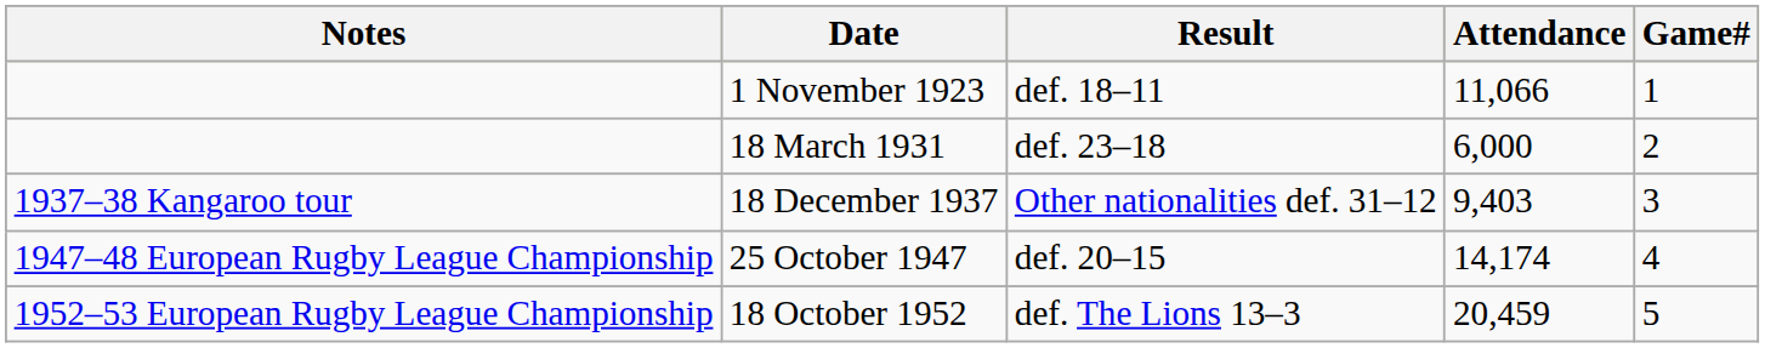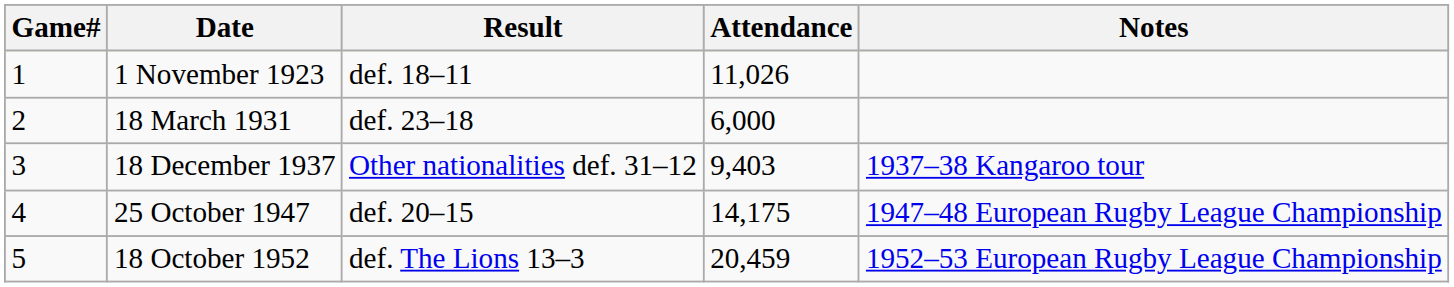 <table class="wikitable">
 <tr style="background:#bdb76b;">
-<th>Notes</th>
+<th>Game#</th>
 <th>Date</th>
 <th>Result</th>
 <th>Attendance</th>
-<th>Game#</th>
+<th>Notes</th>
 </tr>
 <tr>
-<td></td>
+<td>1</td>
 <td>1 November 1923</td>
 <td> def.  18–11</td>
-<td>11,066</td>
-<td>1</td>
+<td>11,026</td>
+<td></td>
 </tr>
 <tr>
-<td></td>
+<td>2</td>
 <td>18 March 1931</td>
 <td> def.  23–18</td>
 <td>6,000</td>
-<td>2</td>
+<td></td>
 </tr>
 <tr>
-<td><a href='#'>1937–38 Kangaroo tour</a></td>
+<td>3</td>
 <td>18 December 1937</td>
 <td><a href='#'>Other nationalities</a> def.  31–12</td>
 <td>9,403</td>
-<td>3</td>
+<td><a href='#'>1937–38 Kangaroo tour</a></td>
 </tr>
 <tr>
-<td><a href='#'>1947–48 European Rugby League Championship</a></td>
+<td>4</td>
 <td>25 October 1947</td>
 <td> def.  20–15</td>
-<td>14,174</td>
-<td>4</td>
+<td>14,175</td>
+<td><a href='#'>1947–48 European Rugby League Championship</a></td>
 </tr>
 <tr>
-<td><a href='#'>1952–53 European Rugby League Championship</a></td>
+<td>5</td>
 <td>18 October 1952</td>
 <td> def.  <a href='#'>The Lions</a> 13–3</td>
 <td>20,459</td>
-<td>5</td>
+<td><a href='#'>1952–53 European Rugby League Championship</a></td>
 </tr>
 </table>
